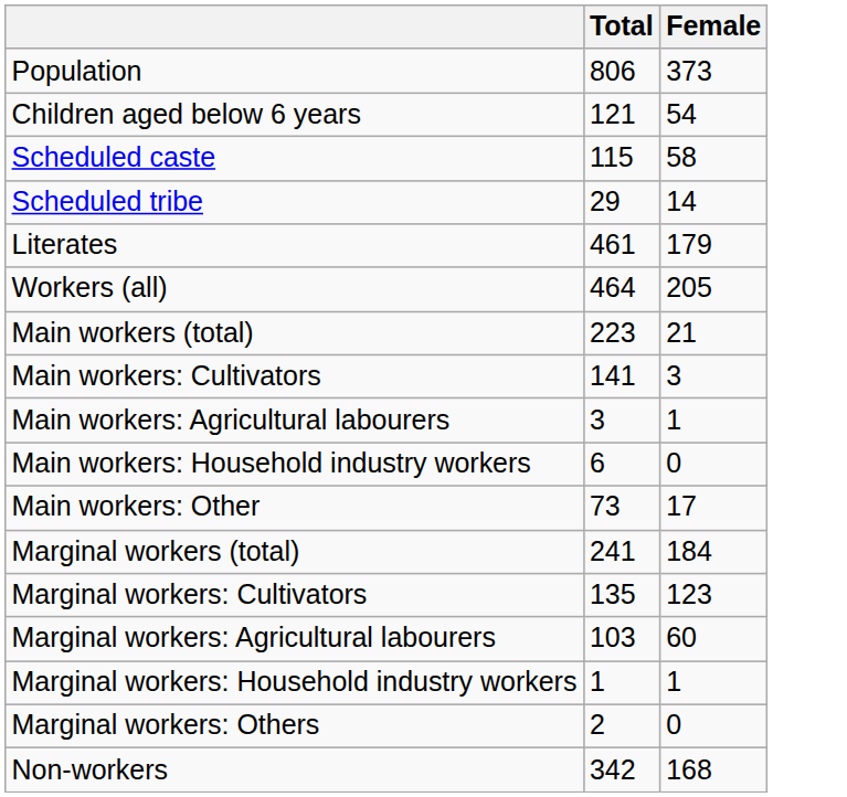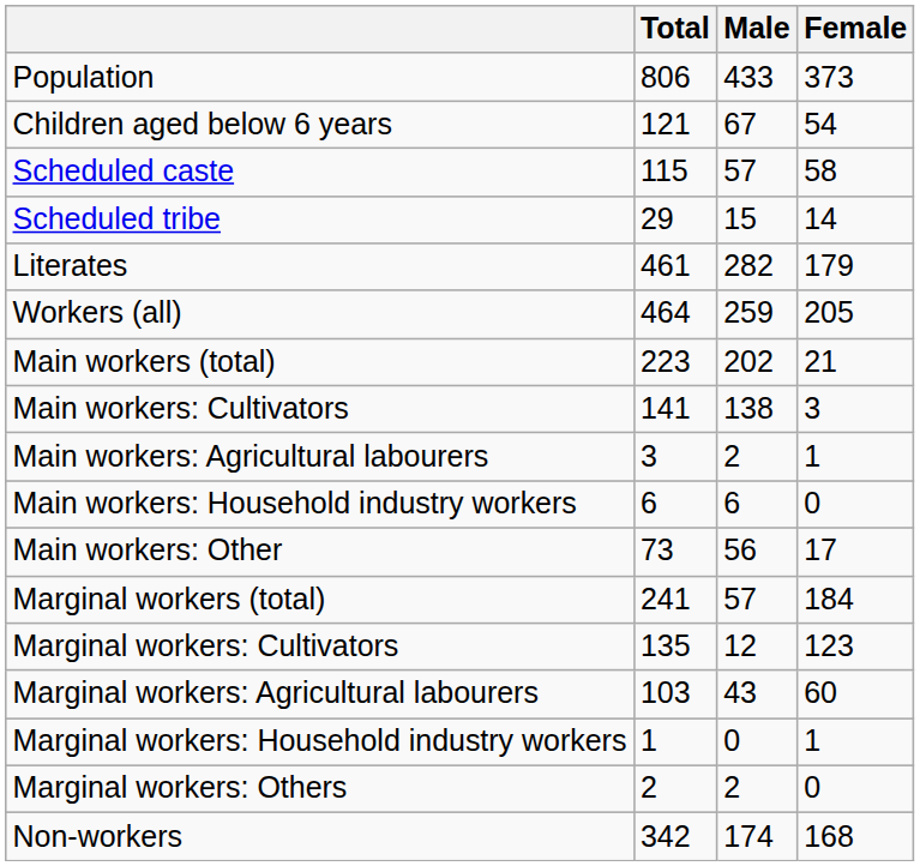 <table class="wikitable sortable">
 <tr>
 <th></th>
 <th>Total</th>
+<th>Male</th>
 <th>Female</th>
 </tr>
 <tr>
 <td>Population</td>
 <td>806</td>
+<td>433</td>
 <td>373</td>
 </tr>
 <tr>
 <td>Children aged below 6 years</td>
 <td>121</td>
+<td>67</td>
 <td>54</td>
 </tr>
 <tr>
 <td><a href='#'>Scheduled caste</a></td>
 <td>115</td>
+<td>57</td>
 <td>58</td>
 </tr>
 <tr>
 <td><a href='#'>Scheduled tribe</a></td>
 <td>29</td>
+<td>15</td>
 <td>14</td>
 </tr>
 <tr>
 <td>Literates</td>
 <td>461</td>
+<td>282</td>
 <td>179</td>
 </tr>
 <tr>
 <td>Workers (all)</td>
 <td>464</td>
+<td>259</td>
 <td>205</td>
 </tr>
 <tr>
 <td>Main workers (total)</td>
 <td>223</td>
+<td>202</td>
 <td>21</td>
 </tr>
 <tr>
 <td>Main workers: Cultivators</td>
 <td>141</td>
+<td>138</td>
 <td>3</td>
 </tr>
 <tr>
 <td>Main workers: Agricultural labourers</td>
 <td>3</td>
+<td>2</td>
 <td>1</td>
 </tr>
 <tr>
 <td>Main workers: Household industry workers</td>
+<td>6</td>
 <td>6</td>
 <td>0</td>
 </tr>
 <tr>
 <td>Main workers: Other</td>
 <td>73</td>
+<td>56</td>
 <td>17</td>
 </tr>
 <tr>
 <td>Marginal workers (total)</td>
 <td>241</td>
+<td>57</td>
 <td>184</td>
 </tr>
 <tr>
 <td>Marginal workers: Cultivators</td>
 <td>135</td>
+<td>12</td>
 <td>123</td>
 </tr>
 <tr>
 <td>Marginal workers: Agricultural labourers</td>
 <td>103</td>
+<td>43</td>
 <td>60</td>
 </tr>
 <tr>
 <td>Marginal workers: Household industry workers</td>
 <td>1</td>
+<td>0</td>
 <td>1</td>
 </tr>
 <tr>
 <td>Marginal workers: Others</td>
+<td>2</td>
 <td>2</td>
 <td>0</td>
 </tr>
 <tr>
 <td>Non-workers</td>
 <td>342</td>
+<td>174</td>
 <td>168</td>
 </tr>
 </table>
